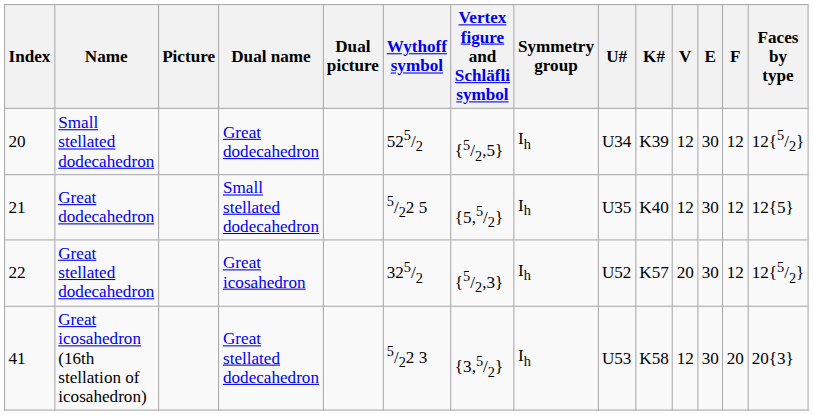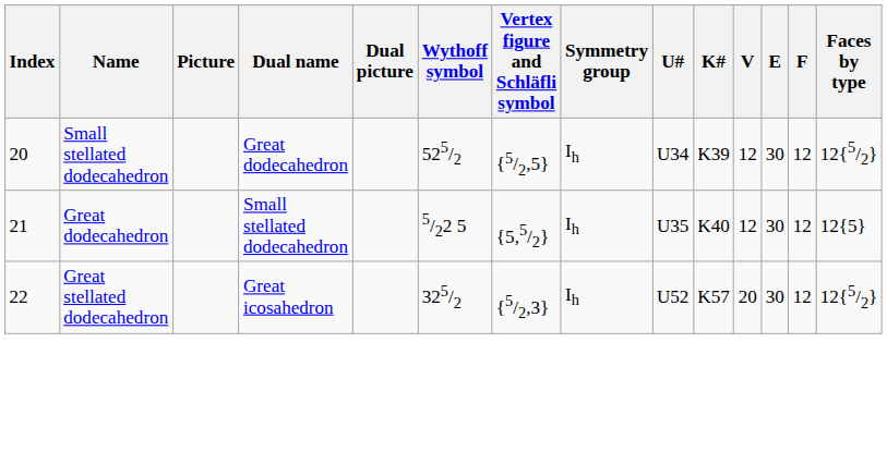 <table class="wikitable">
 <tr>
 <th>Index</th>
 <th>Name</th>
 <th>Picture</th>
 <th>Dual name</th>
 <th>Dual picture</th>
 <th><a href='#'>Wythoff symbol</a></th>
 <th><a href='#'>Vertex figure</a><br>and <a href='#'>Schläfli symbol</a></th>
 <th>Symmetry group</th>
 <th>U#</th>
 <th>K#</th>
 <th>V</th>
 <th>E</th>
 <th>F</th>
 <th>Faces by type</th>
 </tr>
 <tr>
 <td>20</td>
 <td><a href='#'>Small stellated dodecahedron</a></td>
 <td></td>
 <td><a href='#'>Great dodecahedron</a></td>
 <td></td>
 <td>52<sup>5</sup>/<sub>2</sub></td>
 <td><br>{<sup>5</sup>/<sub>2</sub>,5}</td>
 <td>I<sub>h</sub></td>
 <td>U34</td>
 <td>K39</td>
 <td>12</td>
 <td>30</td>
 <td>12</td>
 <td>12{<sup>5</sup>/<sub>2</sub>}</td>
 </tr>
 <tr>
 <td>21</td>
 <td><a href='#'>Great dodecahedron</a></td>
 <td></td>
 <td><a href='#'>Small stellated dodecahedron</a></td>
 <td></td>
 <td><sup>5</sup>/<sub>2</sub>2 5</td>
 <td><br>{5,<sup>5</sup>/<sub>2</sub>}</td>
 <td>I<sub>h</sub></td>
 <td>U35</td>
 <td>K40</td>
 <td>12</td>
 <td>30</td>
 <td>12</td>
 <td>12{5}</td>
 </tr>
 <tr>
 <td>22</td>
 <td><a href='#'>Great stellated dodecahedron</a></td>
 <td></td>
 <td><a href='#'>Great icosahedron</a></td>
 <td></td>
 <td>32<sup>5</sup>/<sub>2</sub></td>
 <td><br>{<sup>5</sup>/<sub>2</sub>,3}</td>
 <td>I<sub>h</sub></td>
 <td>U52</td>
 <td>K57</td>
 <td>20</td>
 <td>30</td>
 <td>12</td>
 <td>12{<sup>5</sup>/<sub>2</sub>}</td>
 </tr>
-<tr>
-<td>41</td>
-<td><a href='#'>Great icosahedron</a><br>(16th stellation of icosahedron)</td>
-<td></td>
-<td><a href='#'>Great stellated dodecahedron</a></td>
-<td></td>
-<td><sup>5</sup>/<sub>2</sub>2 3</td>
-<td><br>{3,<sup>5</sup>/<sub>2</sub>}</td>
-<td>I<sub>h</sub></td>
-<td>U53</td>
-<td>K58</td>
-<td>12</td>
-<td>30</td>
-<td>20</td>
-<td>20{3}</td>
-</tr>
 </table>
